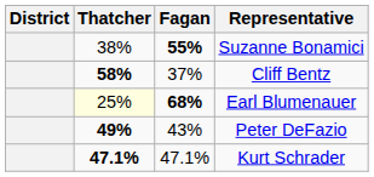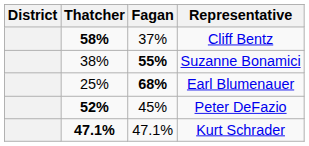 <table class=wikitable>
 <tr>
 <th>District</th>
 <th>Thatcher</th>
 <th>Fagan</th>
 <th>Representative</th>
 </tr>
 <tr align=center>
 <th></th>
+<td><strong>58%</strong></td>
+<td>37%</td>
+<td><a href='#'>Cliff Bentz</a></td>
+</tr>
+<tr align=center>
+<th></th>
 <td>38%</td>
 <td><strong>55%</strong></td>
 <td><a href='#'>Suzanne Bonamici</a></td>
 </tr>
 <tr align=center>
 <th></th>
-<td><strong>58%</strong></td>
-<td>37%</td>
-<td><a href='#'>Cliff Bentz</a></td>
-</tr>
-<tr align=center>
-<th></th>
-<td style="background: lightyellow;">25%</td>
+<td>25%</td>
 <td><strong>68%</strong></td>
 <td><a href='#'>Earl Blumenauer</a></td>
 </tr>
 <tr align=center>
 <th></th>
-<td><strong>49%</strong></td>
-<td>43%</td>
+<td><strong>52%</strong></td>
+<td>45%</td>
 <td><a href='#'>Peter DeFazio</a></td>
 </tr>
 <tr align=center>
 <th></th>
 <td><strong>47.1%</strong></td>
 <td>47.1%</td>
 <td><a href='#'>Kurt Schrader</a></td>
 </tr>
 </table>
